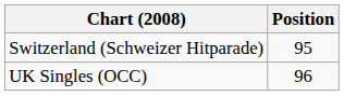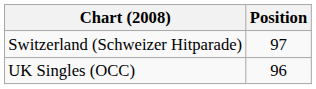 <table class="wikitable">
 <tr>
 <th>Chart (2008)</th>
 <th>Position</th>
 </tr>
 <tr>
 <td>Switzerland (Schweizer Hitparade)</td>
-<td style="text-align:center;">95</td>
+<td style="text-align:center;">97</td>
 </tr>
 <tr>
 <td>UK Singles (OCC)</td>
 <td style="text-align:center;">96</td>
 </tr>
 </table>
